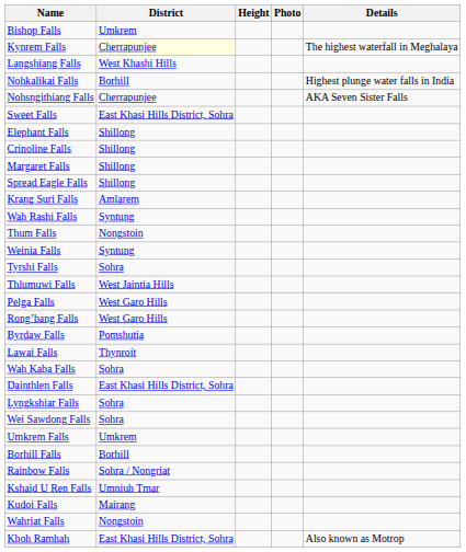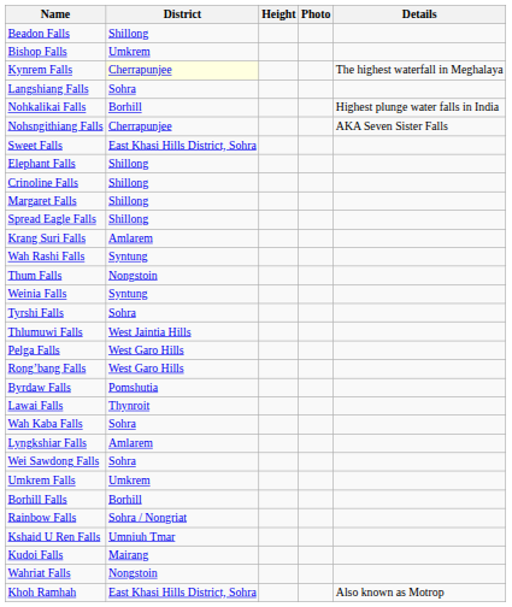 <table class="wikitable sortable">
 <tr>
 <th>Name</th>
 <th>District</th>
 <th>Height</th>
 <th class="unsortable">Photo</th>
 <th>Details</th>
+</tr>
+<tr>
+<td><a href='#'>Beadon Falls</a></td>
+<td><a href='#'>Shillong</a></td>
+<td></td>
+<td></td>
+<td></td>
 </tr>
 <tr>
 <td><a href='#'>Bishop Falls</a></td>
 <td><a href='#'>Umkrem</a></td>
 <td></td>
 <td></td>
 <td></td>
 </tr>
 <tr>
 <td><a href='#'>Kynrem Falls</a></td>
 <td style="background: lightyellow;"><a href='#'>Cherrapunjee</a></td>
 <td></td>
 <td></td>
 <td>The highest waterfall in Meghalaya</td>
 </tr>
 <tr>
 <td><a href='#'>Langshiang Falls</a></td>
-<td><a href='#'>West Khashi Hills</a></td>
+<td><a href='#'>Sohra</a></td>
 <td></td>
 <td></td>
 <td></td>
 </tr>
 <tr>
 <td><a href='#'>Nohkalikai Falls</a></td>
 <td><a href='#'>Borhill</a></td>
 <td></td>
 <td></td>
 <td>Highest plunge water falls in India</td>
 </tr>
 <tr>
 <td><a href='#'>Nohsngithiang Falls</a></td>
 <td><a href='#'>Cherrapunjee</a></td>
 <td></td>
 <td></td>
 <td>AKA Seven Sister Falls</td>
 </tr>
 <tr>
 <td><a href='#'>Sweet Falls</a></td>
 <td><a href='#'>East Khasi Hills District, Sohra</a></td>
 <td></td>
 <td></td>
 <td></td>
 </tr>
 <tr>
 <td><a href='#'>Elephant Falls</a></td>
 <td><a href='#'>Shillong</a></td>
 <td></td>
 <td></td>
 <td></td>
 </tr>
 <tr>
 <td><a href='#'>Crinoline Falls</a></td>
 <td><a href='#'>Shillong</a></td>
 <td></td>
 <td></td>
 <td></td>
 </tr>
 <tr>
 <td><a href='#'>Margaret Falls</a></td>
 <td><a href='#'>Shillong</a></td>
 <td></td>
 <td></td>
 <td></td>
 </tr>
 <tr>
 <td><a href='#'>Spread Eagle Falls</a></td>
 <td><a href='#'>Shillong</a></td>
 <td></td>
 <td></td>
 <td></td>
 </tr>
 <tr>
 <td><a href='#'>Krang Suri Falls</a></td>
 <td><a href='#'>Amlarem</a></td>
 <td></td>
 <td></td>
 <td></td>
 </tr>
 <tr>
 <td><a href='#'>Wah Rashi Falls</a></td>
 <td><a href='#'>Syntung</a></td>
 <td></td>
 <td></td>
 <td></td>
 </tr>
 <tr>
 <td><a href='#'>Thum Falls</a></td>
 <td><a href='#'>Nongstoin</a></td>
 <td></td>
 <td></td>
 <td></td>
 </tr>
 <tr>
 <td><a href='#'>Weinia Falls</a></td>
 <td><a href='#'>Syntung</a></td>
 <td></td>
 <td></td>
 <td></td>
 </tr>
 <tr>
 <td><a href='#'>Tyrshi Falls</a></td>
 <td><a href='#'>Sohra</a></td>
 <td></td>
 <td></td>
 <td></td>
 </tr>
 <tr>
 <td><a href='#'>Thlumuwi Falls</a></td>
 <td><a href='#'>West Jaintia Hills</a></td>
 <td></td>
 <td></td>
 <td></td>
 </tr>
 <tr>
 <td><a href='#'>Pelga Falls</a></td>
 <td><a href='#'>West Garo Hills</a></td>
 <td></td>
 <td></td>
 <td></td>
 </tr>
 <tr>
 <td><a href='#'>Rong’bang Falls</a></td>
 <td><a href='#'>West Garo Hills</a></td>
 <td></td>
 <td></td>
 <td></td>
 </tr>
 <tr>
 <td><a href='#'>Byrdaw Falls</a></td>
 <td><a href='#'>Pomshutia</a></td>
 <td></td>
 <td></td>
 <td></td>
 </tr>
 <tr>
 <td><a href='#'>Lawai Falls</a></td>
 <td><a href='#'>Thynroit</a></td>
 <td></td>
 <td></td>
 <td></td>
 </tr>
 <tr>
 <td><a href='#'>Wah Kaba Falls</a></td>
 <td><a href='#'>Sohra</a></td>
 <td></td>
 <td></td>
 <td></td>
 </tr>
 <tr>
-<td><a href='#'>Dainthlen Falls</a></td>
-<td><a href='#'>East Khasi Hills District, Sohra</a></td>
-<td></td>
-<td></td>
-<td></td>
-</tr>
-<tr>
 <td><a href='#'>Lyngkshiar Falls</a></td>
-<td><a href='#'>Sohra</a></td>
+<td><a href='#'>Amlarem</a></td>
 <td></td>
 <td></td>
 <td></td>
 </tr>
 <tr>
 <td><a href='#'>Wei Sawdong Falls</a></td>
 <td><a href='#'>Sohra</a></td>
 <td></td>
 <td></td>
 <td></td>
 </tr>
 <tr>
 <td><a href='#'>Umkrem Falls</a></td>
 <td><a href='#'>Umkrem</a></td>
 <td></td>
 <td></td>
 <td></td>
 </tr>
 <tr>
 <td><a href='#'>Borhill Falls</a></td>
 <td><a href='#'>Borhill</a></td>
 <td></td>
 <td></td>
 <td></td>
 </tr>
 <tr>
 <td><a href='#'>Rainbow Falls</a></td>
 <td><a href='#'>Sohra / Nongriat</a></td>
 <td></td>
 <td></td>
 <td></td>
 </tr>
 <tr>
 <td><a href='#'>Kshaid U Ren Falls</a></td>
 <td><a href='#'>Umniuh Tmar</a></td>
 <td></td>
 <td></td>
 <td></td>
 </tr>
 <tr>
 <td><a href='#'>Kudoi Falls</a></td>
 <td><a href='#'>Mairang</a></td>
 <td></td>
 <td></td>
 <td></td>
 </tr>
 <tr>
 <td><a href='#'>Wahriat Falls</a></td>
 <td><a href='#'>Nongstoin</a></td>
 <td></td>
 <td></td>
 <td></td>
 </tr>
 <tr>
 <td><a href='#'>Khoh Ramhah</a></td>
 <td><a href='#'>East Khasi Hills District, Sohra</a></td>
 <td></td>
 <td></td>
 <td>Also known as Motrop</td>
 </tr>
 </table>
